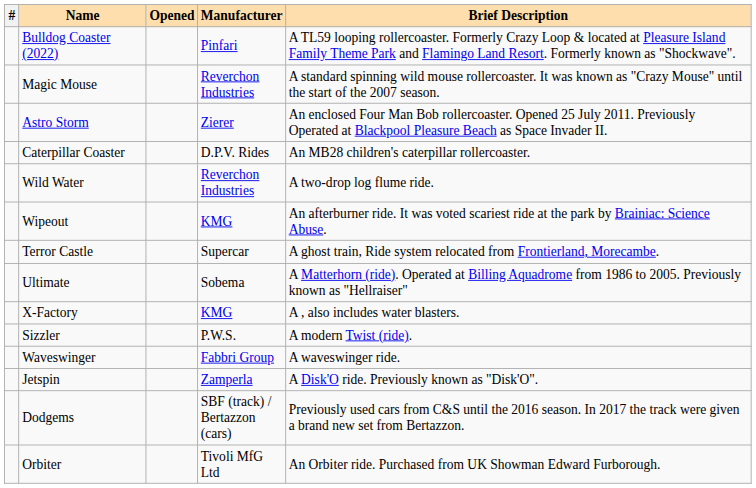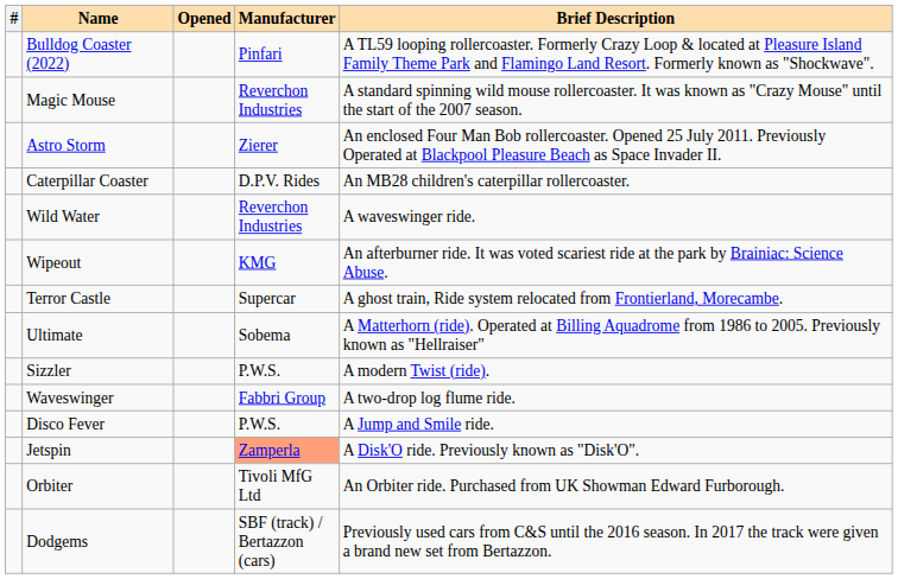 <table class="wikitable" width=95% border=1 style="font-size: 95%">
 <tr>
 <th style="background:#fdead" width=2%>#</th>
 <th style="background:#ffdead" width=18%>Name</th>
 <th style="background:#ffdead" width=5%>Opened</th>
 <th style="background:#ffdead" width=5%>Manufacturer</th>
 <th style="background:#ffdead" width=70%>Brief Description</th>
 </tr>
 <tr>
 <td height="10px"></td>
 <td><a href='#'>Bulldog Coaster (2022)</a></td>
 <td></td>
 <td><a href='#'>Pinfari</a></td>
 <td>A TL59 looping rollercoaster. Formerly Crazy Loop & located at <a href='#'>Pleasure Island Family Theme Park</a> and <a href='#'>Flamingo Land Resort</a>. Formerly known as "Shockwave".</td>
 </tr>
 <tr>
 <td height="10px"></td>
 <td>Magic Mouse</td>
 <td></td>
 <td><a href='#'>Reverchon Industries</a></td>
 <td>A standard spinning wild mouse rollercoaster. It was known as "Crazy Mouse" until the start of the 2007 season.</td>
 </tr>
 <tr>
 <td height="10px"></td>
 <td><a href='#'>Astro Storm</a></td>
 <td></td>
 <td><a href='#'>Zierer</a></td>
 <td>An enclosed Four Man Bob rollercoaster. Opened 25 July 2011. Previously Operated at <a href='#'>Blackpool Pleasure Beach</a> as Space Invader II.</td>
 </tr>
 <tr>
 <td height="10px"></td>
 <td>Caterpillar Coaster</td>
 <td></td>
 <td>D.P.V. Rides</td>
 <td>An MB28 children's caterpillar rollercoaster.</td>
 </tr>
 <tr>
 <td height="10px"></td>
 <td>Wild Water</td>
 <td></td>
 <td><a href='#'>Reverchon Industries</a></td>
-<td>A two-drop log flume ride.</td>
+<td>A waveswinger ride.</td>
 </tr>
 <tr>
 <td height="10px"></td>
 <td>Wipeout</td>
 <td></td>
 <td><a href='#'>KMG</a></td>
 <td>An afterburner ride. It was voted scariest ride at the park by <a href='#'>Brainiac: Science Abuse</a>.</td>
 </tr>
 <tr>
 <td height="10px"></td>
 <td>Terror Castle</td>
 <td></td>
 <td>Supercar</td>
 <td>A ghost train, Ride system relocated from <a href='#'>Frontierland, Morecambe</a>.</td>
 </tr>
 <tr>
 <td height="10px"></td>
 <td>Ultimate</td>
 <td></td>
 <td>Sobema</td>
 <td>A <a href='#'>Matterhorn (ride)</a>. Operated at <a href='#'>Billing Aquadrome</a> from 1986 to 2005. Previously known as "Hellraiser"</td>
 </tr>
 <tr>
 <td height="10px"></td>
-<td>X-Factory</td>
-<td></td>
-<td><a href='#'>KMG</a></td>
-<td>A , also includes water blasters.</td>
-</tr>
-<tr>
-<td height="10px"></td>
 <td>Sizzler</td>
 <td></td>
 <td>P.W.S.</td>
 <td>A modern <a href='#'>Twist (ride)</a>.</td>
 </tr>
 <tr>
 <td height="10px"></td>
 <td>Waveswinger</td>
 <td></td>
 <td><a href='#'>Fabbri Group</a></td>
-<td>A waveswinger ride.</td>
+<td>A two-drop log flume ride.</td>
+</tr>
+<tr>
+<td height="10px"></td>
+<td>Disco Fever</td>
+<td></td>
+<td>P.W.S.</td>
+<td>A <a href='#'>Jump and Smile</a> ride.</td>
 </tr>
 <tr>
 <td height="10px"></td>
 <td>Jetspin</td>
 <td></td>
-<td><a href='#'>Zamperla</a></td>
+<td style="background: lightsalmon;"><a href='#'>Zamperla</a></td>
 <td>A <a href='#'>Disk'O</a> ride. Previously known as "Disk'O".</td>
+</tr>
+<tr>
+<td height="10px"></td>
+<td>Orbiter</td>
+<td></td>
+<td>Tivoli MfG Ltd</td>
+<td>An Orbiter ride. Purchased from UK Showman Edward Furborough.</td>
 </tr>
 <tr>
 <td height="10px"></td>
 <td>Dodgems</td>
 <td></td>
 <td>SBF (track) / Bertazzon (cars)</td>
 <td>Previously used cars from C&S until the 2016 season. In 2017 the track were given a brand new set from Bertazzon.</td>
 </tr>
-<tr>
-<td height="10px"></td>
-<td>Orbiter</td>
-<td></td>
-<td>Tivoli MfG Ltd</td>
-<td>An Orbiter ride. Purchased from UK Showman Edward Furborough.</td>
-</tr>
 </table>
